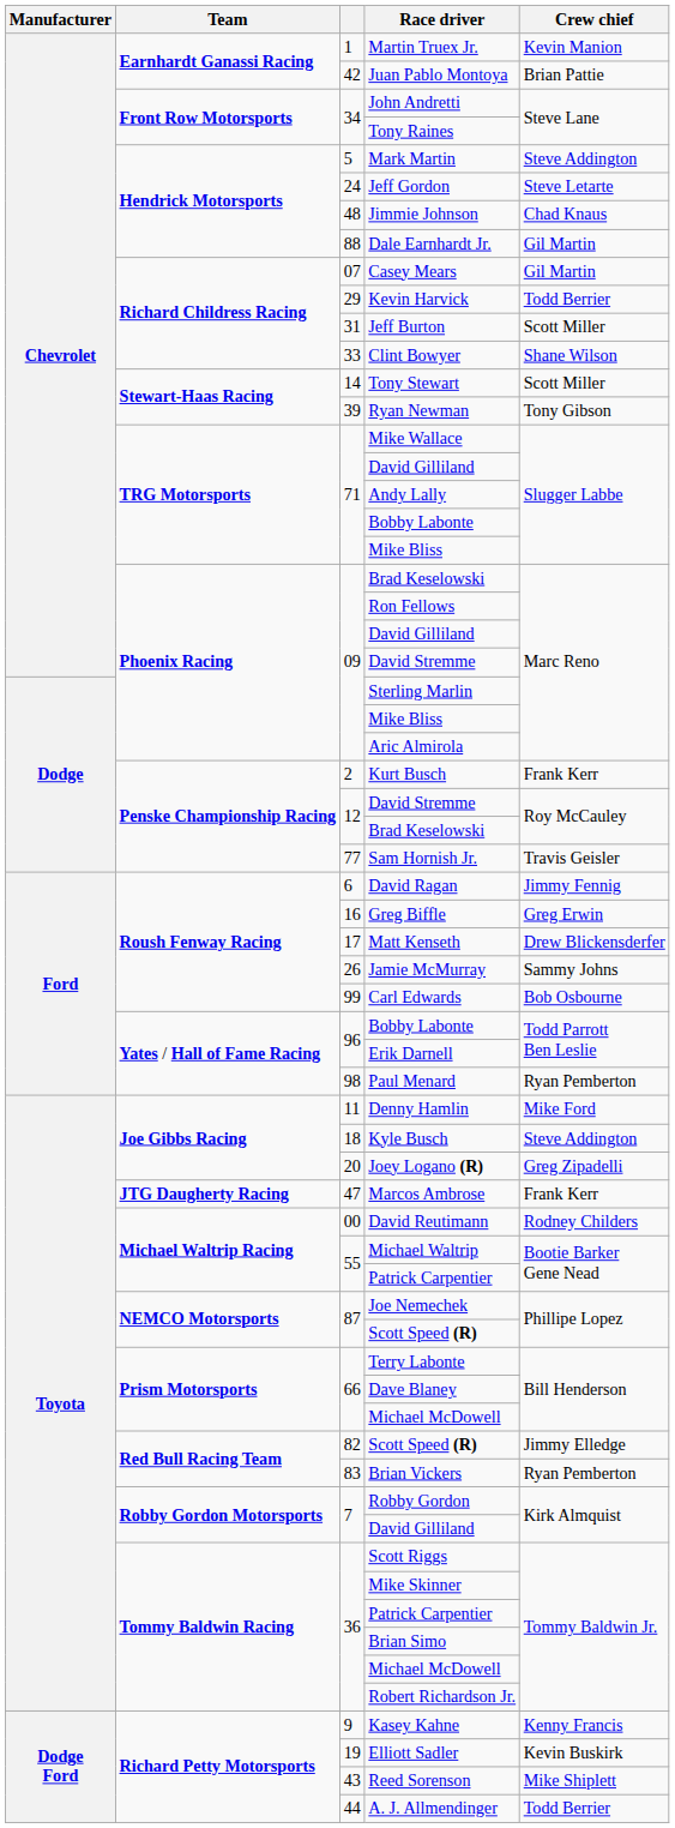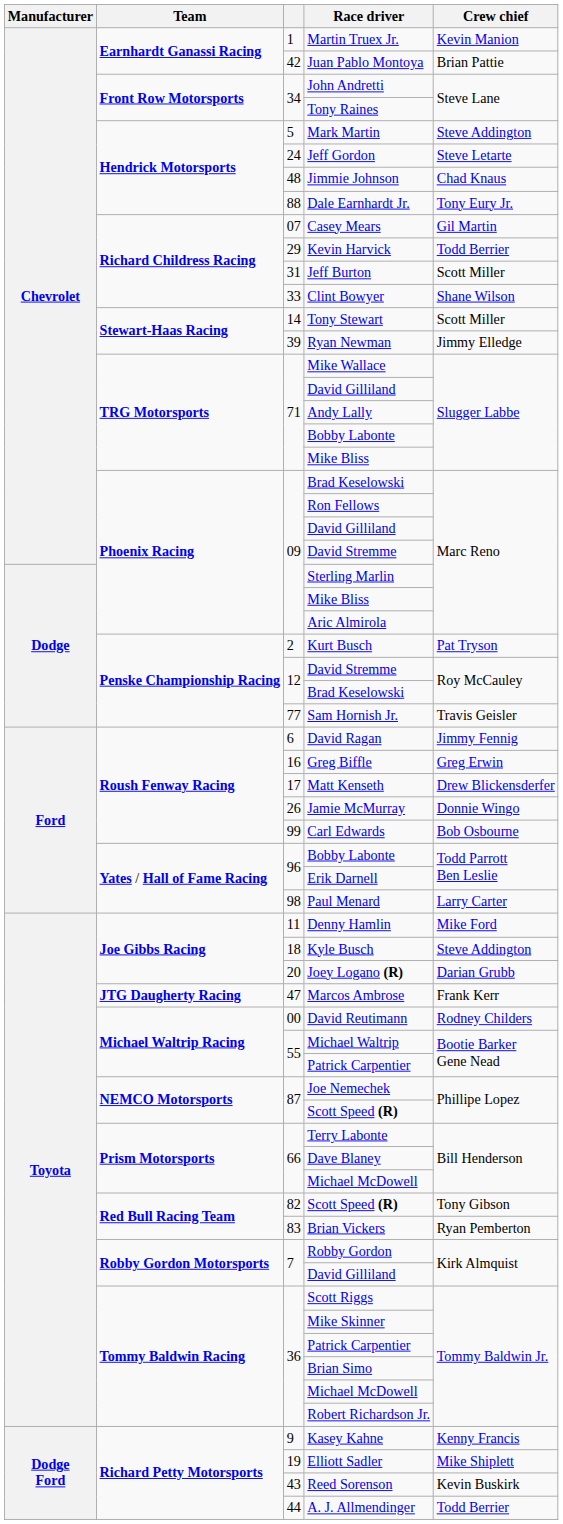 <table class="wikitable" style="font-size: 95%;">
 <tr>
 <th>Manufacturer</th>
 <th>Team</th>
 <th></th>
 <th>Race driver</th>
 <th>Crew chief</th>
 </tr>
 <tr>
 <th rowspan=23><a href='#'>Chevrolet</a></th>
 <td rowspan=2><strong><a href='#'>Earnhardt Ganassi Racing</a></strong></td>
 <td>1</td>
 <td><a href='#'>Martin Truex Jr.</a></td>
 <td><a href='#'>Kevin Manion</a></td>
 </tr>
 <tr>
 <td>42</td>
 <td><a href='#'>Juan Pablo Montoya</a></td>
 <td>Brian Pattie</td>
 </tr>
 <tr>
 <td rowspan=2><strong><a href='#'>Front Row Motorsports</a></strong></td>
 <td rowspan=2>34</td>
 <td><a href='#'>John Andretti</a> <small></small></td>
 <td rowspan=2>Steve Lane</td>
 </tr>
 <tr>
 <td><a href='#'>Tony Raines</a> <small></small></td>
 </tr>
 <tr>
 <td rowspan=4><strong><a href='#'>Hendrick Motorsports</a></strong></td>
 <td>5</td>
 <td><a href='#'>Mark Martin</a></td>
 <td><a href='#'>Steve Addington</a></td>
 </tr>
 <tr>
 <td>24</td>
 <td><a href='#'>Jeff Gordon</a></td>
 <td><a href='#'>Steve Letarte</a></td>
 </tr>
 <tr>
 <td>48</td>
 <td><a href='#'>Jimmie Johnson</a></td>
 <td><a href='#'>Chad Knaus</a></td>
 </tr>
 <tr>
 <td>88</td>
 <td><a href='#'>Dale Earnhardt Jr.</a></td>
-<td><a href='#'>Gil Martin</a></td>
+<td><a href='#'>Tony Eury Jr.</a></td>
 </tr>
 <tr>
 <td rowspan=4><strong><a href='#'>Richard Childress Racing</a></strong></td>
 <td>07</td>
 <td><a href='#'>Casey Mears</a></td>
 <td><a href='#'>Gil Martin</a></td>
 </tr>
 <tr>
 <td>29</td>
 <td><a href='#'>Kevin Harvick</a></td>
 <td><a href='#'>Todd Berrier</a></td>
 </tr>
 <tr>
 <td>31</td>
 <td><a href='#'>Jeff Burton</a></td>
 <td>Scott Miller</td>
 </tr>
 <tr>
 <td>33</td>
 <td><a href='#'>Clint Bowyer</a></td>
 <td><a href='#'>Shane Wilson</a></td>
 </tr>
 <tr>
 <td rowspan=2><strong><a href='#'>Stewart-Haas Racing</a></strong></td>
 <td>14</td>
 <td><a href='#'>Tony Stewart</a></td>
 <td>Scott Miller</td>
 </tr>
 <tr>
 <td>39</td>
 <td><a href='#'>Ryan Newman</a></td>
-<td>Tony Gibson</td>
+<td>Jimmy Elledge</td>
 </tr>
 <tr>
 <td rowspan=5><strong><a href='#'>TRG Motorsports</a></strong></td>
 <td rowspan=5>71</td>
 <td><a href='#'>Mike Wallace</a> <small></small></td>
 <td rowspan=5><a href='#'>Slugger Labbe</a></td>
 </tr>
 <tr>
 <td><a href='#'>David Gilliland</a> <small></small></td>
 </tr>
 <tr>
 <td><a href='#'>Andy Lally</a> <small></small></td>
 </tr>
 <tr>
 <td><a href='#'>Bobby Labonte</a> <small></small></td>
 </tr>
 <tr>
 <td><a href='#'>Mike Bliss</a> <small></small></td>
 </tr>
 <tr>
 <td rowspan=7><strong><a href='#'>Phoenix Racing</a></strong></td>
 <td rowspan=7>09</td>
 <td><a href='#'>Brad Keselowski</a> <small></small></td>
 <td rowspan=7>Marc Reno</td>
 </tr>
 <tr>
 <td><a href='#'>Ron Fellows</a> <small></small></td>
 </tr>
 <tr>
 <td><a href='#'>David Gilliland</a> <small></small></td>
 </tr>
 <tr>
 <td><a href='#'>David Stremme</a> <small></small></td>
 </tr>
 <tr>
 <th rowspan=7><a href='#'>Dodge</a></th>
 <td><a href='#'>Sterling Marlin</a> <small></small></td>
 </tr>
 <tr>
 <td><a href='#'>Mike Bliss</a> <small></small></td>
 </tr>
 <tr>
 <td><a href='#'>Aric Almirola</a> <small></small></td>
 </tr>
 <tr>
 <td rowspan=4><strong><a href='#'>Penske Championship Racing</a></strong></td>
 <td>2</td>
 <td><a href='#'>Kurt Busch</a></td>
-<td>Frank Kerr</td>
+<td><a href='#'>Pat Tryson</a></td>
 </tr>
 <tr>
 <td rowspan=2>12</td>
 <td><a href='#'>David Stremme</a> <small></small></td>
 <td rowspan=2>Roy McCauley</td>
 </tr>
 <tr>
 <td><a href='#'>Brad Keselowski</a> <small></small></td>
 </tr>
 <tr>
 <td>77</td>
 <td><a href='#'>Sam Hornish Jr.</a></td>
 <td>Travis Geisler</td>
 </tr>
 <tr>
 <th rowspan=8><a href='#'>Ford</a></th>
 <td rowspan=5><strong><a href='#'>Roush Fenway Racing</a></strong></td>
 <td>6</td>
 <td><a href='#'>David Ragan</a></td>
 <td><a href='#'>Jimmy Fennig</a></td>
 </tr>
 <tr>
 <td>16</td>
 <td><a href='#'>Greg Biffle</a></td>
 <td><a href='#'>Greg Erwin</a></td>
 </tr>
 <tr>
 <td>17</td>
 <td><a href='#'>Matt Kenseth</a></td>
 <td><a href='#'>Drew Blickensderfer</a></td>
 </tr>
 <tr>
 <td>26</td>
 <td><a href='#'>Jamie McMurray</a></td>
-<td>Sammy Johns</td>
+<td><a href='#'>Donnie Wingo</a></td>
 </tr>
 <tr>
 <td>99</td>
 <td><a href='#'>Carl Edwards</a></td>
 <td><a href='#'>Bob Osbourne</a></td>
 </tr>
 <tr>
 <td rowspan=3><strong><a href='#'>Yates</a></strong> / <strong><a href='#'>Hall of Fame Racing</a></strong></td>
 <td rowspan=2>96</td>
 <td><a href='#'>Bobby Labonte</a> <small></small></td>
 <td rowspan=2><a href='#'>Todd Parrott</a> <small></small><br><a href='#'>Ben Leslie</a> <small></small></td>
 </tr>
 <tr>
 <td><a href='#'>Erik Darnell</a> <small></small></td>
 </tr>
 <tr>
 <td>98</td>
 <td><a href='#'>Paul Menard</a></td>
-<td>Ryan Pemberton</td>
+<td><a href='#'>Larry Carter</a></td>
 </tr>
 <tr>
 <th rowspan=22><a href='#'>Toyota</a></th>
 <td rowspan=3><strong><a href='#'>Joe Gibbs Racing</a></strong></td>
 <td>11</td>
 <td><a href='#'>Denny Hamlin</a></td>
 <td><a href='#'>Mike Ford</a></td>
 </tr>
 <tr>
 <td>18</td>
 <td><a href='#'>Kyle Busch</a></td>
 <td><a href='#'>Steve Addington</a></td>
 </tr>
 <tr>
 <td>20</td>
 <td><a href='#'>Joey Logano</a> <strong>(R)</strong></td>
-<td><a href='#'>Greg Zipadelli</a></td>
+<td><a href='#'>Darian Grubb</a></td>
 </tr>
 <tr>
 <td><strong><a href='#'>JTG Daugherty Racing</a></strong></td>
 <td>47</td>
 <td><a href='#'>Marcos Ambrose</a></td>
 <td>Frank Kerr</td>
 </tr>
 <tr>
 <td rowspan=3><strong><a href='#'>Michael Waltrip Racing</a></strong></td>
 <td>00</td>
 <td><a href='#'>David Reutimann</a></td>
 <td><a href='#'>Rodney Childers</a></td>
 </tr>
 <tr>
 <td rowspan=2>55</td>
 <td><a href='#'>Michael Waltrip</a> <small></small></td>
 <td rowspan=2><a href='#'>Bootie Barker</a><br>Gene Nead</td>
 </tr>
 <tr>
 <td><a href='#'>Patrick Carpentier</a> <small></small></td>
 </tr>
 <tr>
 <td rowspan=2><strong><a href='#'>NEMCO Motorsports</a></strong></td>
 <td rowspan=2>87</td>
 <td><a href='#'>Joe Nemechek</a> <small></small></td>
 <td rowspan=2>Phillipe Lopez</td>
 </tr>
 <tr>
 <td><a href='#'>Scott Speed</a> <small></small> <strong>(R)</strong></td>
 </tr>
 <tr>
 <td rowspan=3><strong><a href='#'>Prism Motorsports</a></strong></td>
 <td rowspan=3>66</td>
 <td><a href='#'>Terry Labonte</a> <small></small></td>
 <td rowspan=3>Bill Henderson</td>
 </tr>
 <tr>
 <td><a href='#'>Dave Blaney</a> <small></small></td>
 </tr>
 <tr>
 <td><a href='#'>Michael McDowell</a> <small></small></td>
 </tr>
 <tr>
 <td rowspan=2><strong><a href='#'>Red Bull Racing Team</a></strong></td>
 <td>82</td>
 <td><a href='#'>Scott Speed</a> <strong>(R)</strong></td>
-<td>Jimmy Elledge</td>
+<td>Tony Gibson</td>
 </tr>
 <tr>
 <td>83</td>
 <td><a href='#'>Brian Vickers</a></td>
 <td>Ryan Pemberton</td>
 </tr>
 <tr>
 <td rowspan=2><strong><a href='#'>Robby Gordon Motorsports</a></strong></td>
 <td rowspan=2>7</td>
 <td><a href='#'>Robby Gordon</a> <small></small></td>
 <td rowspan=2>Kirk Almquist</td>
 </tr>
 <tr>
 <td><a href='#'>David Gilliland</a> <small></small></td>
 </tr>
 <tr>
 <td rowspan=6><strong><a href='#'>Tommy Baldwin Racing</a></strong></td>
 <td rowspan=6>36</td>
 <td><a href='#'>Scott Riggs</a> <small></small></td>
 <td rowspan=6><a href='#'>Tommy Baldwin Jr.</a></td>
 </tr>
 <tr>
 <td><a href='#'>Mike Skinner</a> <small></small></td>
 </tr>
 <tr>
 <td><a href='#'>Patrick Carpentier</a> <small></small></td>
 </tr>
 <tr>
 <td><a href='#'>Brian Simo</a> <small></small></td>
 </tr>
 <tr>
 <td><a href='#'>Michael McDowell</a> <small></small></td>
 </tr>
 <tr>
 <td><a href='#'>Robert Richardson Jr.</a> <small></small></td>
 </tr>
 <tr>
 <th rowspan=4><a href='#'>Dodge</a><br><a href='#'>Ford</a></th>
 <td rowspan=4><strong><a href='#'>Richard Petty Motorsports</a></strong></td>
 <td>9</td>
 <td><a href='#'>Kasey Kahne</a></td>
 <td><a href='#'>Kenny Francis</a></td>
 </tr>
 <tr>
 <td>19</td>
 <td><a href='#'>Elliott Sadler</a></td>
-<td>Kevin Buskirk</td>
+<td><a href='#'>Mike Shiplett</a></td>
 </tr>
 <tr>
 <td>43</td>
 <td><a href='#'>Reed Sorenson</a></td>
-<td><a href='#'>Mike Shiplett</a></td>
+<td>Kevin Buskirk</td>
 </tr>
 <tr>
 <td>44</td>
 <td><a href='#'>A. J. Allmendinger</a></td>
 <td><a href='#'>Todd Berrier</a></td>
 </tr>
 </table>
